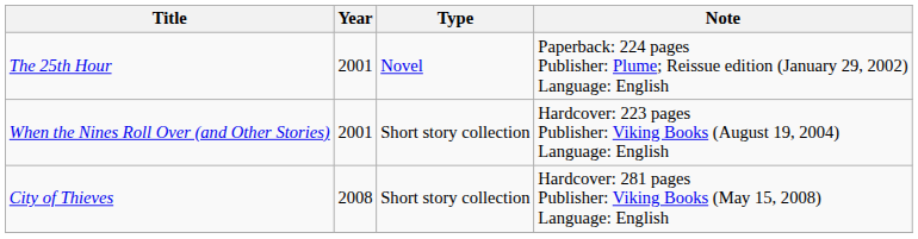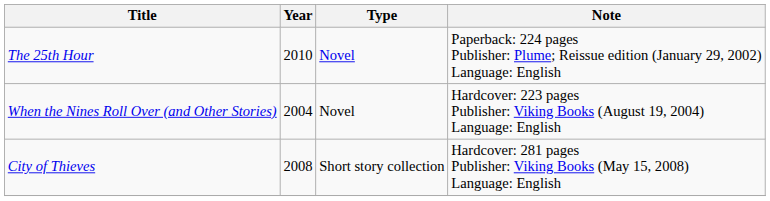 <table class="wikitable">
 <tr>
 <th>Title</th>
 <th>Year</th>
 <th>Type</th>
 <th>Note</th>
 </tr>
 <tr>
 <td><em><a href='#'>The 25th Hour</a></em></td>
-<td>2001</td>
+<td>2010</td>
 <td><a href='#'>Novel</a></td>
 <td>Paperback: 224 pages<br>Publisher: <a href='#'>Plume</a>; Reissue edition (January 29, 2002)<br>Language: English<br></td>
 </tr>
 <tr>
 <td><em><a href='#'>When the Nines Roll Over (and Other Stories)</a></em></td>
-<td>2001</td>
-<td>Short story collection</td>
+<td>2004</td>
+<td>Novel</td>
 <td>Hardcover: 223 pages<br>Publisher: <a href='#'>Viking Books</a> (August 19, 2004)<br>Language: English<br></td>
 </tr>
 <tr>
 <td><em><a href='#'>City of Thieves</a></em></td>
 <td>2008</td>
 <td>Short story collection</td>
 <td>Hardcover: 281 pages<br>Publisher: <a href='#'>Viking Books</a> (May 15, 2008)<br>Language: English<br></td>
 </tr>
 <tr>
 </tr>
 </table>
